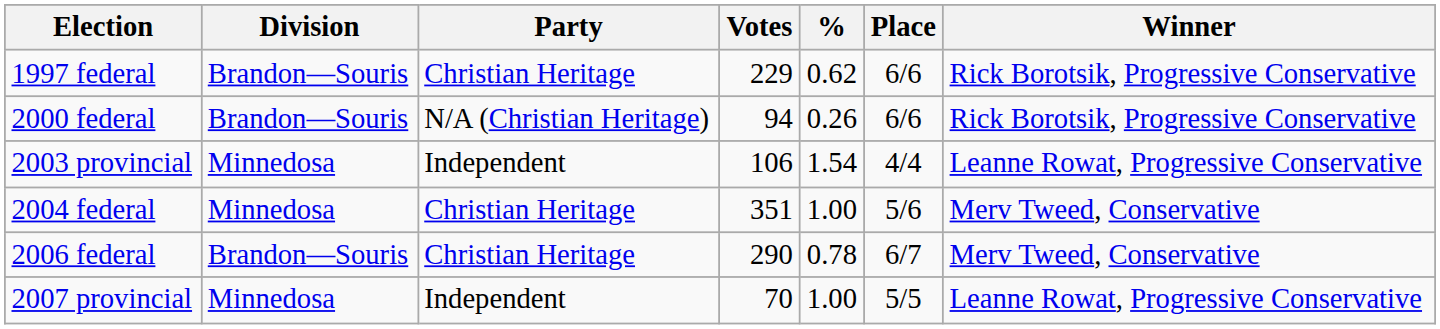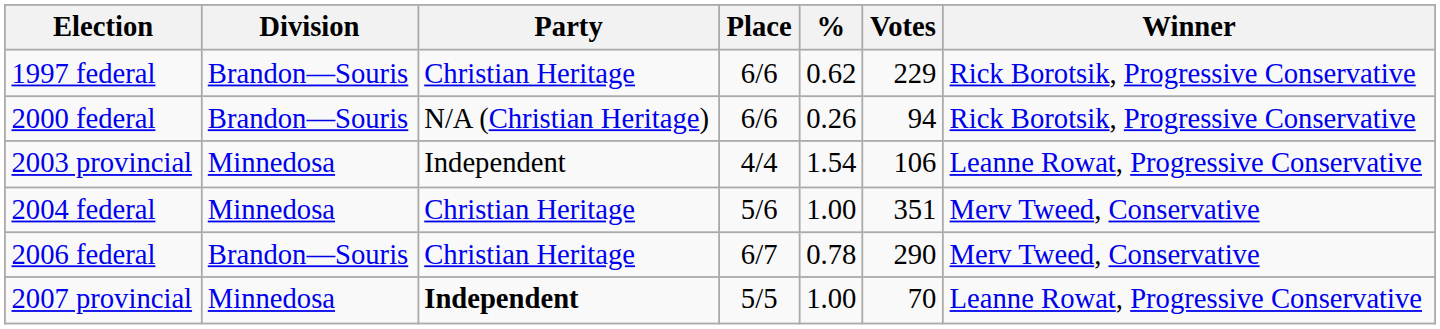 <table class="wikitable" width="800">
 <tr>
 <th align="left">Election</th>
 <th align="left">Division</th>
 <th align="left">Party</th>
+<th align="center">Place</th>
+<th align="right">%</th>
 <th align="right">Votes</th>
-<th align="right">%</th>
-<th align="center">Place</th>
 <th align="center">Winner</th>
 </tr>
 <tr>
 <td align="left"><a href='#'>1997 federal</a></td>
 <td align="left"><a href='#'>Brandon—Souris</a></td>
 <td align="left"><a href='#'>Christian Heritage</a></td>
+<td align="center">6/6</td>
+<td align="right">0.62</td>
 <td align="right">229</td>
-<td align="right">0.62</td>
-<td align="center">6/6</td>
 <td align="left"><a href='#'>Rick Borotsik</a>, <a href='#'>Progressive Conservative</a></td>
 </tr>
 <tr>
 <td align="left"><a href='#'>2000 federal</a></td>
 <td align="left"><a href='#'>Brandon—Souris</a></td>
 <td align="left">N/A (<a href='#'>Christian Heritage</a>)</td>
+<td align="center">6/6</td>
+<td align="right">0.26</td>
 <td align="right">94</td>
-<td align="right">0.26</td>
-<td align="center">6/6</td>
 <td align="left"><a href='#'>Rick Borotsik</a>, <a href='#'>Progressive Conservative</a></td>
 </tr>
 <tr>
 <td align="left"><a href='#'>2003 provincial</a></td>
 <td align="left"><a href='#'>Minnedosa</a></td>
 <td align="left">Independent</td>
+<td align="center">4/4</td>
+<td align="right">1.54</td>
 <td align="right">106</td>
-<td align="right">1.54</td>
-<td align="center">4/4</td>
 <td align="left"><a href='#'>Leanne Rowat</a>, <a href='#'>Progressive Conservative</a></td>
 </tr>
 <tr>
 <td align="left"><a href='#'>2004 federal</a></td>
 <td align="left"><a href='#'>Minnedosa</a></td>
 <td align="left"><a href='#'>Christian Heritage</a></td>
+<td align="center">5/6</td>
+<td align="right">1.00</td>
 <td align="right">351</td>
-<td align="right">1.00</td>
-<td align="center">5/6</td>
 <td align="left"><a href='#'>Merv Tweed</a>, <a href='#'>Conservative</a></td>
 </tr>
 <tr>
 <td align="left"><a href='#'>2006 federal</a></td>
 <td align="left"><a href='#'>Brandon—Souris</a></td>
 <td align="left"><a href='#'>Christian Heritage</a></td>
+<td align="center">6/7</td>
+<td align="right">0.78</td>
 <td align="right">290</td>
-<td align="right">0.78</td>
-<td align="center">6/7</td>
 <td align="left"><a href='#'>Merv Tweed</a>, <a href='#'>Conservative</a></td>
 </tr>
 <tr>
 <td align="left"><a href='#'>2007 provincial</a></td>
 <td align="left"><a href='#'>Minnedosa</a></td>
-<td align="left">Independent</td>
+<td align="left"><strong>Independent</strong></td>
+<td align="center">5/5</td>
+<td align="right">1.00</td>
 <td align="right">70</td>
-<td align="right">1.00</td>
-<td align="center">5/5</td>
 <td align="left"><a href='#'>Leanne Rowat</a>, <a href='#'>Progressive Conservative</a></td>
 </tr>
 </table>
